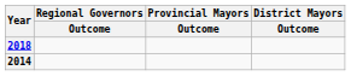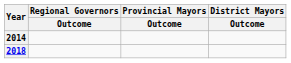 <table class="wikitable">
 <tr>
 <th rowspan="2">Year</th>
 <th>Regional Governors</th>
 <th>Provincial Mayors</th>
 <th>District Mayors</th>
 </tr>
 <tr>
 <th>Outcome</th>
 <th>Outcome</th>
 <th>Outcome</th>
 </tr>
 <tr>
+<th>2014</th>
+<td></td>
+<td></td>
+<td></td>
+</tr>
+<tr>
 <th><a href='#'>2018</a></th>
 <td></td>
 <td></td>
 <td></td>
 </tr>
-<tr>
-<th>2014</th>
-<td></td>
-<td></td>
-<td></td>
-</tr>
 </table>
